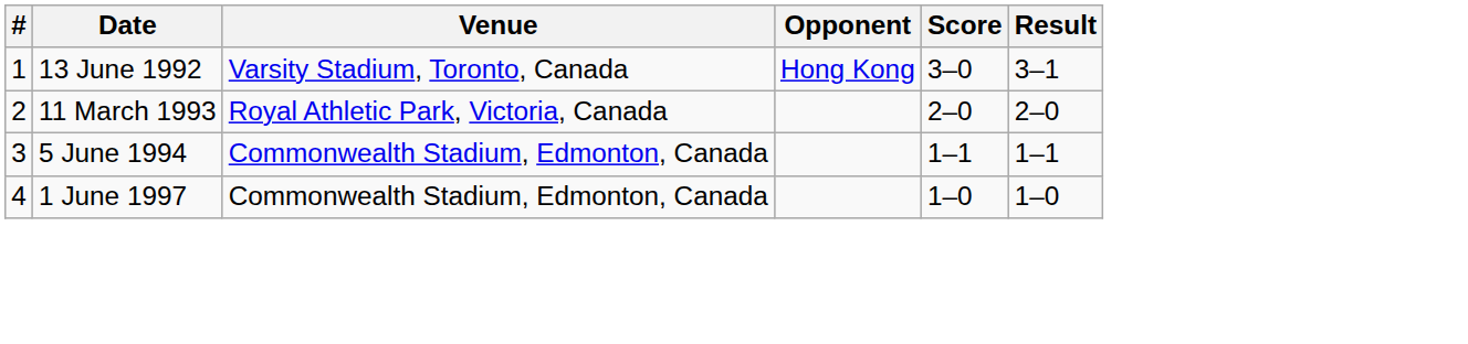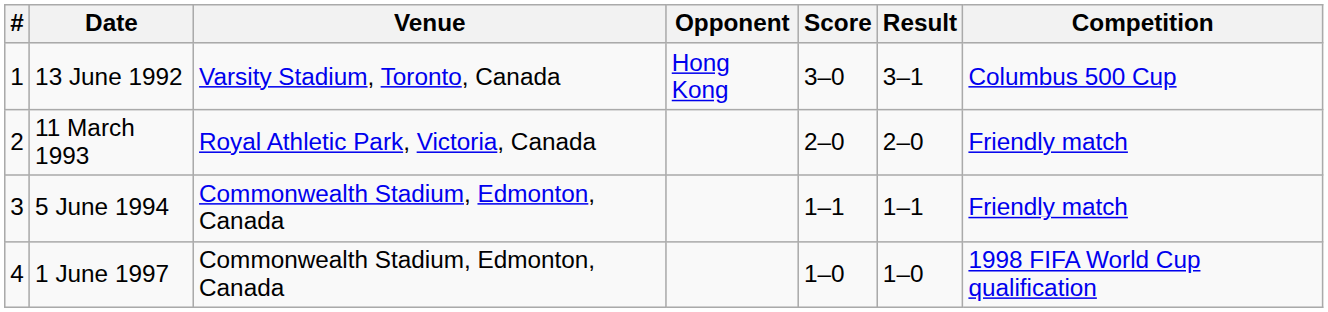 <table class="wikitable">
 <tr>
 <th>#</th>
 <th>Date</th>
 <th>Venue</th>
 <th>Opponent</th>
 <th>Score</th>
 <th>Result</th>
+<th>Competition</th>
 </tr>
 <tr>
 <td>1</td>
 <td>13 June 1992</td>
 <td><a href='#'>Varsity Stadium</a>, <a href='#'>Toronto</a>, Canada</td>
 <td> <a href='#'>Hong Kong</a></td>
 <td>3–0</td>
 <td>3–1</td>
+<td><a href='#'>Columbus 500 Cup</a></td>
 </tr>
 <tr>
 <td>2</td>
 <td>11 March 1993</td>
 <td><a href='#'>Royal Athletic Park</a>, <a href='#'>Victoria</a>, Canada</td>
 <td></td>
 <td>2–0</td>
 <td>2–0</td>
+<td><a href='#'>Friendly match</a></td>
 </tr>
 <tr>
 <td>3</td>
 <td>5 June 1994</td>
 <td><a href='#'>Commonwealth Stadium</a>, <a href='#'>Edmonton</a>, Canada</td>
 <td></td>
 <td>1–1</td>
 <td>1–1</td>
+<td><a href='#'>Friendly match</a></td>
 </tr>
 <tr>
 <td>4</td>
 <td>1 June 1997</td>
 <td>Commonwealth Stadium, Edmonton, Canada</td>
 <td></td>
 <td>1–0</td>
 <td>1–0</td>
+<td><a href='#'>1998 FIFA World Cup qualification</a></td>
 </tr>
 </table>
